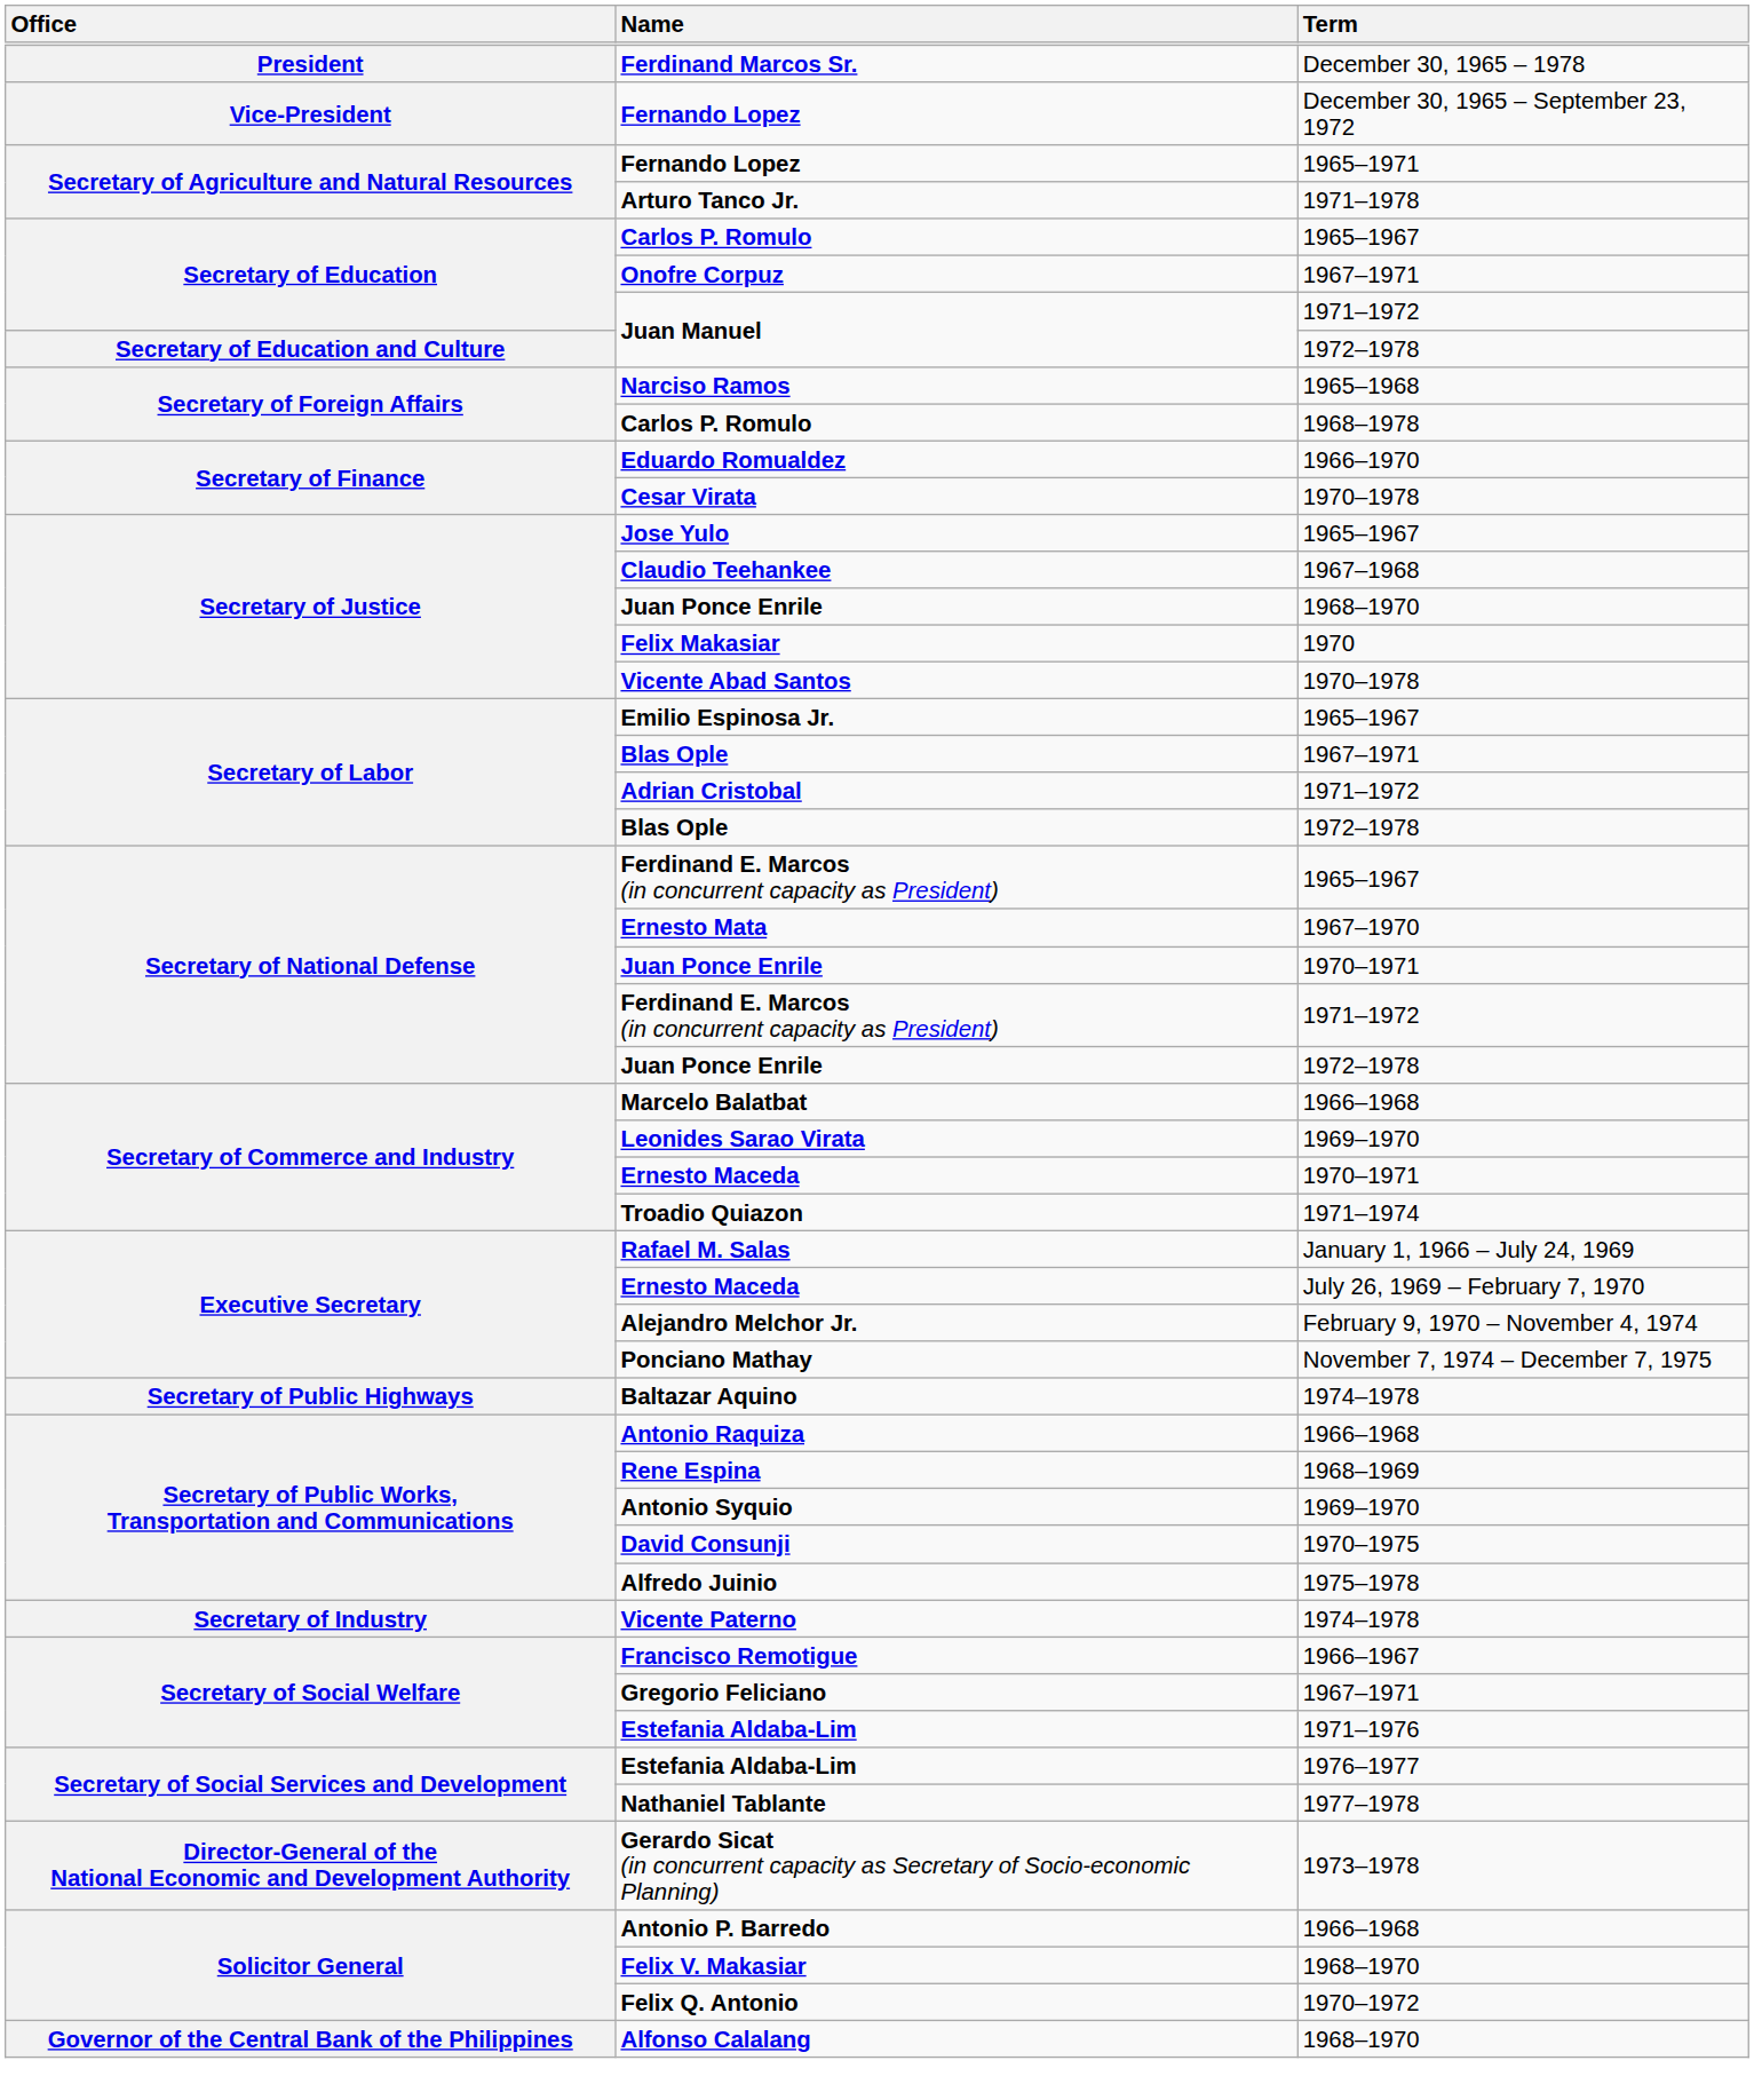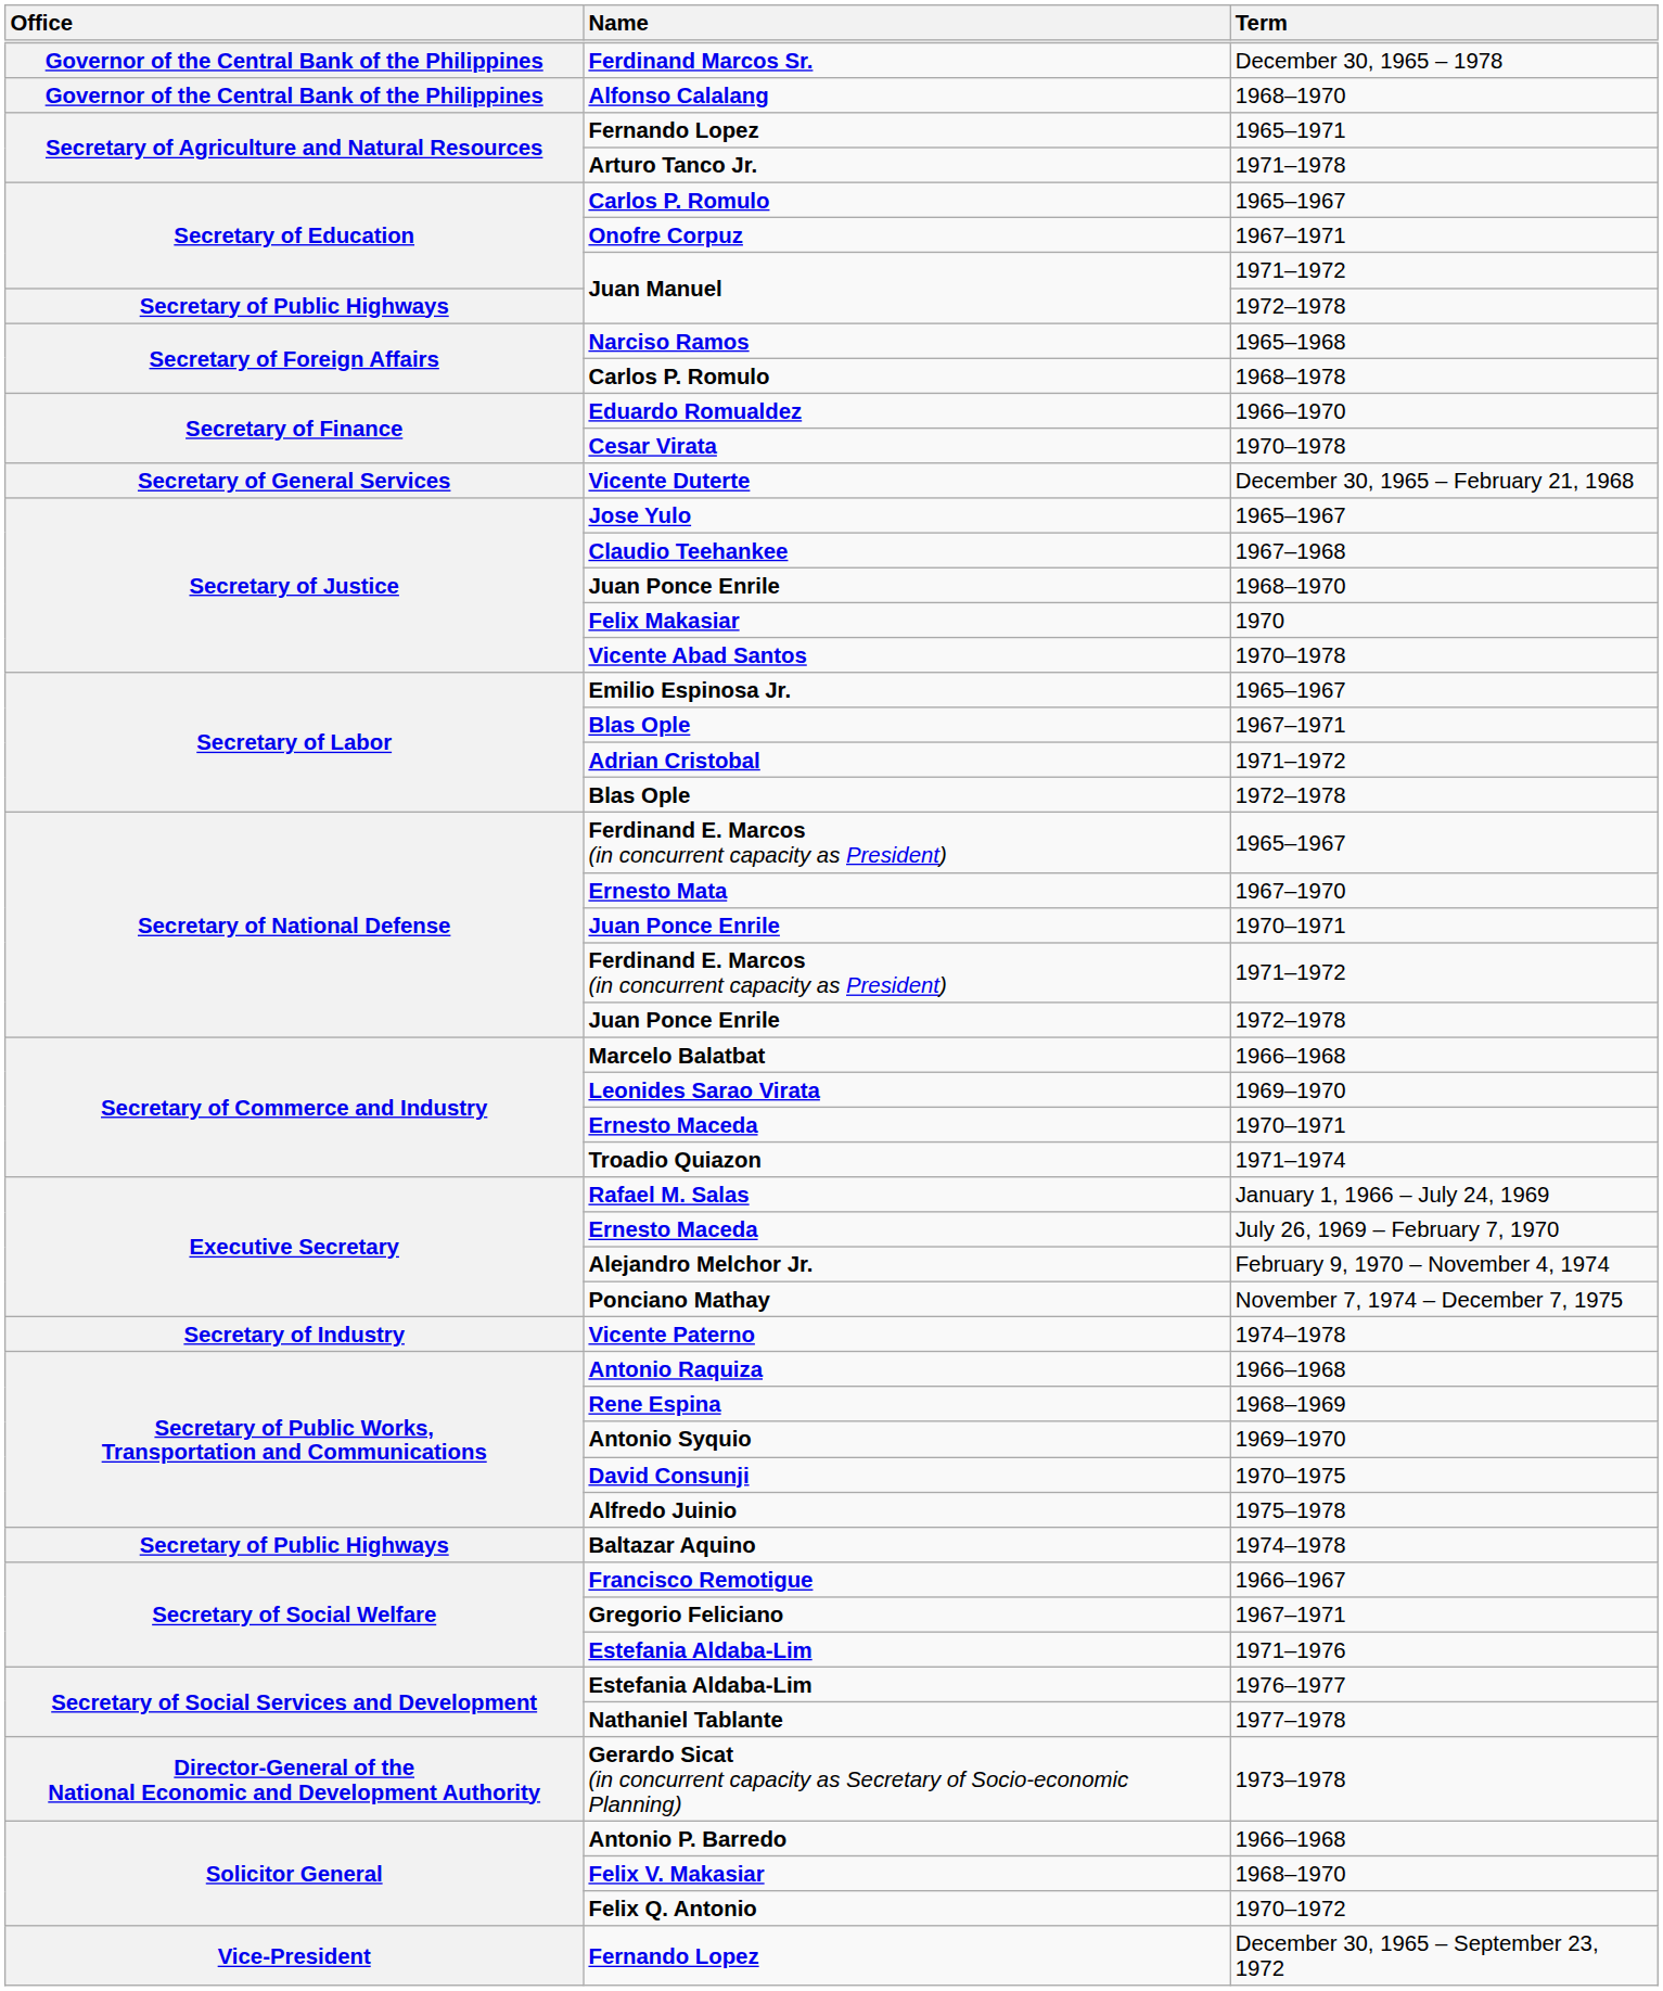 <table class="wikitable collapsible plainrowheaders toptextcells" style="width:90%; font-size:95%;">
 <tr style="border-bottom-style:double;">
 <th scope="col" style="text-align:left; width:35%;">Office</th>
 <th scope="col" style="text-align:left;">Name</th>
 <th scope="col" style="text-align:left;">Term</th>
 </tr>
 <tr>
-<th scope="row"><a href='#'>President</a></th>
+<th scope="row"><a href='#'>Governor of the Central Bank of the Philippines</a></th>
 <td><strong><a href='#'>Ferdinand Marcos Sr.</a></strong></td>
 <td>December 30, 1965 – 1978</td>
 </tr>
 <tr>
-<th scope="row"><a href='#'>Vice-President</a></th>
-<td><strong><a href='#'>Fernando Lopez</a></strong></td>
-<td>December 30, 1965 – September 23, 1972</td>
+<th scope="row"><a href='#'>Governor of the Central Bank of the Philippines</a></th>
+<td><strong><a href='#'>Alfonso Calalang</a></strong></td>
+<td>1968–1970</td>
 </tr>
 <tr>
 <th scope="row" rowspan="2"><a href='#'>Secretary of Agriculture and Natural Resources</a></th>
 <td><strong>Fernando Lopez</strong></td>
 <td>1965–1971</td>
 </tr>
 <tr>
 <td><strong>Arturo Tanco Jr.</strong></td>
 <td>1971–1978</td>
 </tr>
 <tr>
 <th scope="row" rowspan="3"><a href='#'>Secretary of Education</a></th>
 <td><strong><a href='#'>Carlos P. Romulo</a></strong></td>
 <td>1965–1967</td>
 </tr>
 <tr>
 <td><strong><a href='#'>Onofre Corpuz</a></strong></td>
 <td>1967–1971</td>
 </tr>
 <tr>
 <td rowspan="2"><strong>Juan Manuel</strong></td>
 <td>1971–1972</td>
 </tr>
 <tr>
-<th scope="row"><a href='#'>Secretary of Education and Culture</a></th>
+<th scope="row"><a href='#'>Secretary of Public Highways</a></th>
 <td>1972–1978</td>
 </tr>
 <tr>
 <th scope="row" rowspan="2"><a href='#'>Secretary of Foreign Affairs</a></th>
 <td><strong><a href='#'>Narciso Ramos</a></strong></td>
 <td>1965–1968</td>
 </tr>
 <tr>
 <td><strong>Carlos P. Romulo</strong></td>
 <td>1968–1978</td>
 </tr>
 <tr>
 <th rowspan="2" scope="row"><a href='#'>Secretary of Finance</a></th>
 <td><strong><a href='#'>Eduardo Romualdez</a></strong></td>
 <td>1966–1970</td>
 </tr>
 <tr>
 <td><strong><a href='#'>Cesar Virata</a></strong></td>
 <td>1970–1978</td>
+</tr>
+<tr>
+<th scope="row"><a href='#'>Secretary of General Services</a></th>
+<td><strong><a href='#'>Vicente Duterte</a></strong></td>
+<td>December 30, 1965 – February 21, 1968</td>
 </tr>
 <tr>
 <th scope="row" rowspan="5"><a href='#'>Secretary of Justice</a></th>
 <td><strong><a href='#'>Jose Yulo</a></strong></td>
 <td>1965–1967</td>
 </tr>
 <tr>
 <td><strong><a href='#'>Claudio Teehankee</a></strong></td>
 <td>1967–1968</td>
 </tr>
 <tr>
 <td><strong>Juan Ponce Enrile</strong></td>
 <td>1968–1970</td>
 </tr>
 <tr>
 <td><strong><a href='#'>Felix Makasiar</a></strong></td>
 <td>1970</td>
 </tr>
 <tr>
 <td><strong><a href='#'>Vicente Abad Santos</a></strong></td>
 <td>1970–1978</td>
 </tr>
 <tr>
 <th scope="row" rowspan="4"><a href='#'>Secretary of Labor</a></th>
 <td><strong>Emilio Espinosa Jr.</strong></td>
 <td>1965–1967</td>
 </tr>
 <tr>
 <td><strong><a href='#'>Blas Ople</a></strong></td>
 <td>1967–1971</td>
 </tr>
 <tr>
 <td><strong><a href='#'>Adrian Cristobal</a></strong></td>
 <td>1971–1972</td>
 </tr>
 <tr>
 <td><strong>Blas Ople</strong></td>
 <td>1972–1978</td>
 </tr>
 <tr>
 <th scope="row" rowspan="5"><a href='#'>Secretary of National Defense</a></th>
 <td><strong>Ferdinand E. Marcos</strong><br><em>(in concurrent capacity as <a href='#'>President</a>)</em></td>
 <td>1965–1967</td>
 </tr>
 <tr>
 <td><strong><a href='#'>Ernesto Mata</a></strong></td>
 <td>1967–1970</td>
 </tr>
 <tr>
 <td><strong><a href='#'>Juan Ponce Enrile</a></strong></td>
 <td>1970–1971</td>
 </tr>
 <tr>
 <td><strong>Ferdinand E. Marcos</strong><br><em>(in concurrent capacity as <a href='#'>President</a>)</em></td>
 <td>1971–1972</td>
 </tr>
 <tr>
 <td><strong>Juan Ponce Enrile</strong></td>
 <td>1972–1978</td>
 </tr>
 <tr>
 <th scope="row" rowspan="4"><a href='#'>Secretary of Commerce and Industry</a></th>
 <td><strong>Marcelo Balatbat</strong></td>
 <td>1966–1968</td>
 </tr>
 <tr>
 <td><strong><a href='#'>Leonides Sarao Virata</a></strong></td>
 <td>1969–1970</td>
 </tr>
 <tr>
 <td><strong><a href='#'>Ernesto Maceda</a></strong></td>
 <td>1970–1971</td>
 </tr>
 <tr>
 <td><strong>Troadio Quiazon</strong></td>
 <td>1971–1974</td>
 </tr>
 <tr>
 <th scope="row" rowspan="4"><a href='#'>Executive Secretary</a></th>
 <td><strong><a href='#'>Rafael M. Salas</a></strong></td>
 <td>January 1, 1966 – July 24, 1969</td>
 </tr>
 <tr>
 <td><strong><a href='#'>Ernesto Maceda</a></strong></td>
 <td>July 26, 1969 – February 7, 1970</td>
 </tr>
 <tr>
 <td><strong>Alejandro Melchor Jr.</strong></td>
 <td>February 9, 1970 – November 4, 1974</td>
 </tr>
 <tr>
 <td><strong>Ponciano Mathay</strong></td>
 <td>November 7, 1974 – December 7, 1975</td>
 </tr>
 <tr>
-<th scope="row"><a href='#'>Secretary of Public Highways</a></th>
-<td><strong>Baltazar Aquino</strong></td>
+<th scope="row"><a href='#'>Secretary of Industry</a></th>
+<td><strong><a href='#'>Vicente Paterno</a></strong></td>
 <td>1974–1978</td>
 </tr>
 <tr>
 <th scope="row" rowspan="5"><a href='#'>Secretary of Public Works,<br>Transportation and Communications</a></th>
 <td><strong><a href='#'>Antonio Raquiza</a></strong></td>
 <td>1966–1968</td>
 </tr>
 <tr>
 <td><strong><a href='#'>Rene Espina</a></strong></td>
 <td>1968–1969</td>
 </tr>
 <tr>
 <td><strong>Antonio Syquio</strong></td>
 <td>1969–1970</td>
 </tr>
 <tr>
 <td><strong><a href='#'>David Consunji</a></strong></td>
 <td>1970–1975</td>
 </tr>
 <tr>
 <td><strong>Alfredo Juinio</strong></td>
 <td>1975–1978</td>
 </tr>
 <tr>
-<th scope="row"><a href='#'>Secretary of Industry</a></th>
-<td><strong><a href='#'>Vicente Paterno</a></strong></td>
+<th scope="row"><a href='#'>Secretary of Public Highways</a></th>
+<td><strong>Baltazar Aquino</strong></td>
 <td>1974–1978</td>
 </tr>
 <tr>
 <th scope="row" rowspan="3"><a href='#'>Secretary of Social Welfare</a></th>
 <td><strong><a href='#'>Francisco Remotigue</a></strong></td>
 <td>1966–1967</td>
 </tr>
 <tr>
 <td><strong>Gregorio Feliciano</strong></td>
 <td>1967–1971</td>
 </tr>
 <tr>
 <td><strong><a href='#'>Estefania Aldaba-Lim</a></strong></td>
 <td>1971–1976</td>
 </tr>
 <tr>
 <th scope="row" rowspan="2"><a href='#'>Secretary of Social Services and Development</a></th>
 <td><strong>Estefania Aldaba-Lim</strong></td>
 <td>1976–1977</td>
 </tr>
 <tr>
 <td><strong>Nathaniel Tablante</strong></td>
 <td>1977–1978</td>
 </tr>
 <tr>
 <th scope="row"><a href='#'>Director-General of the<br>National Economic and Development Authority</a></th>
 <td><strong>Gerardo Sicat</strong><br><em>(in concurrent capacity as Secretary of Socio-economic Planning)</em></td>
 <td>1973–1978</td>
 </tr>
 <tr>
 <th scope="row" rowspan="3"><a href='#'>Solicitor General</a></th>
 <td><strong>Antonio P. Barredo</strong></td>
 <td>1966–1968</td>
 </tr>
 <tr>
 <td><strong><a href='#'>Felix V. Makasiar</a></strong></td>
 <td>1968–1970</td>
 </tr>
 <tr>
 <td><strong>Felix Q. Antonio</strong></td>
 <td>1970–1972</td>
 </tr>
 <tr>
-<th scope="row"><a href='#'>Governor of the Central Bank of the Philippines</a></th>
-<td><strong><a href='#'>Alfonso Calalang</a></strong></td>
-<td>1968–1970</td>
+<th scope="row"><a href='#'>Vice-President</a></th>
+<td><strong><a href='#'>Fernando Lopez</a></strong></td>
+<td>December 30, 1965 – September 23, 1972</td>
 </tr>
 </table>
